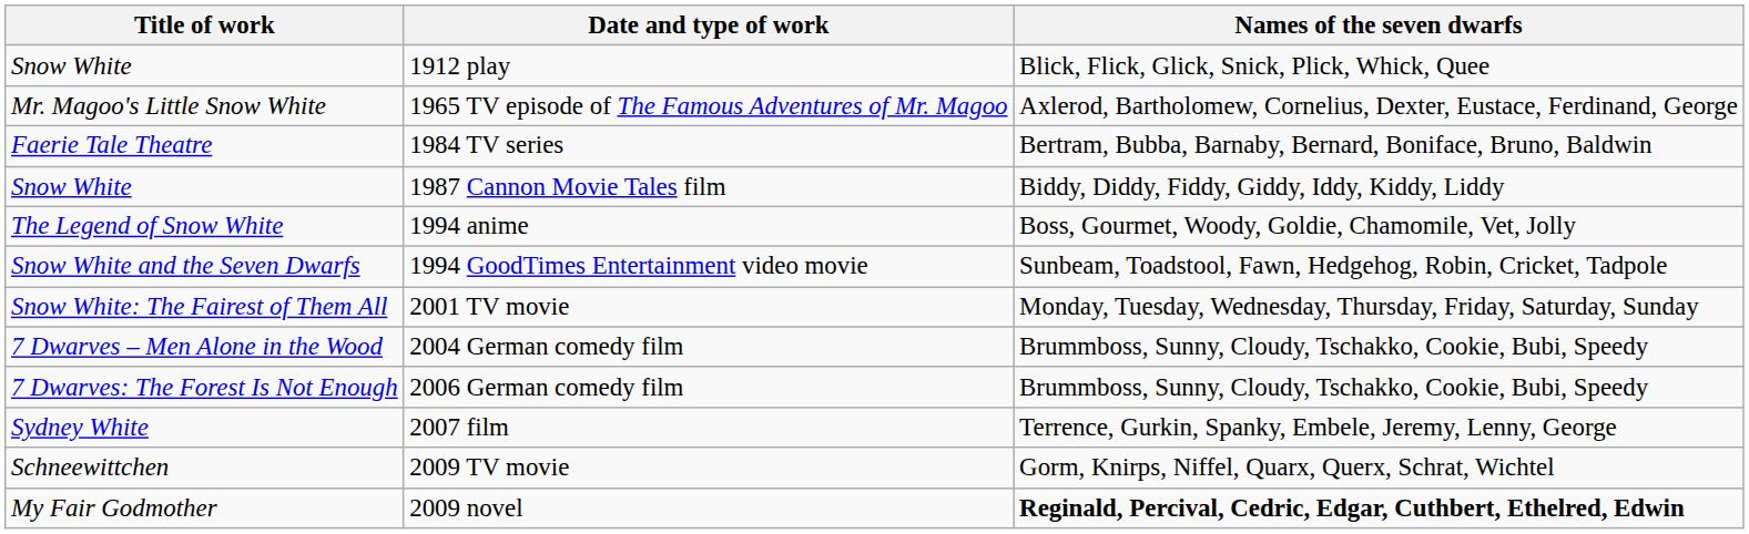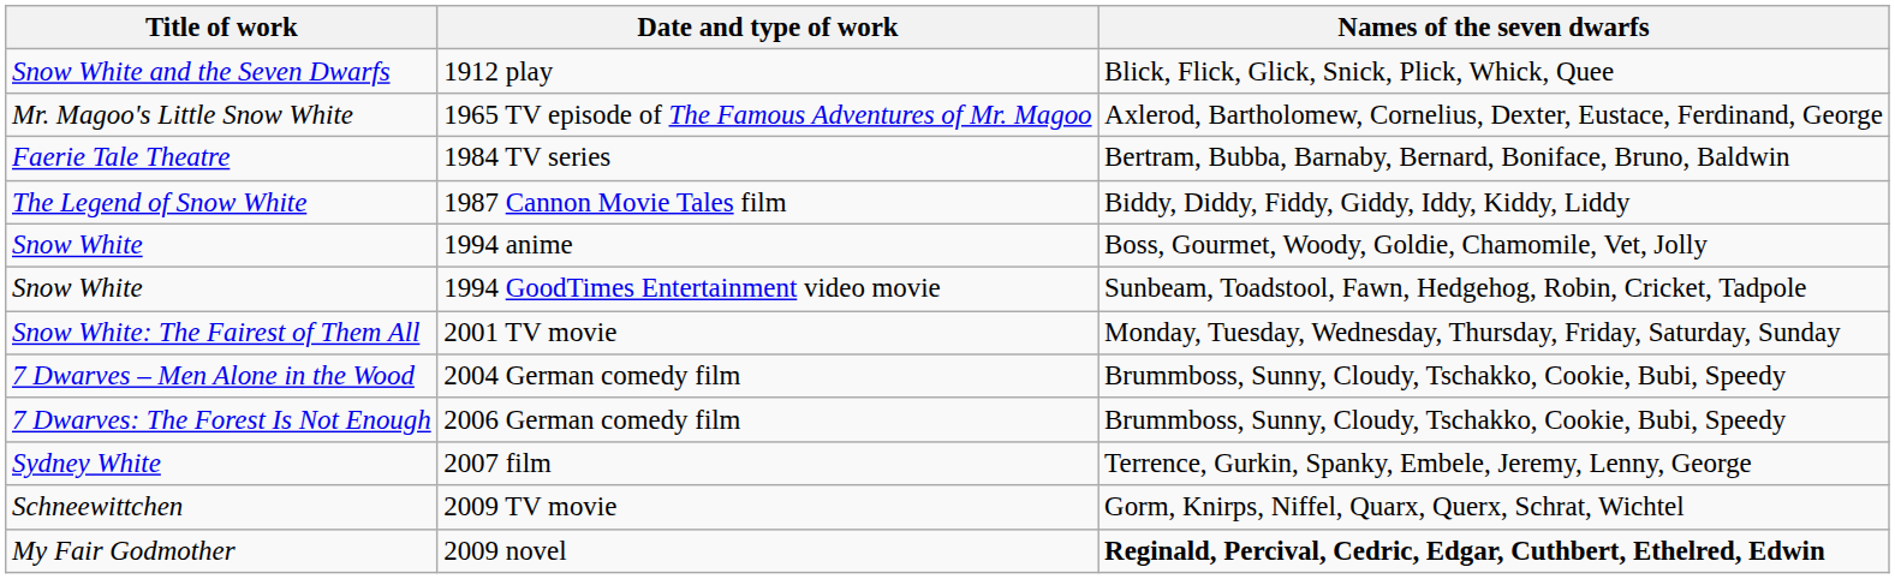 <table class="wikitable">
 <tr>
 <th>Title of work</th>
 <th>Date and type of work</th>
 <th>Names of the seven dwarfs</th>
 </tr>
 <tr>
-<td><em>Snow White</em></td>
+<td><em><a href='#'>Snow White and the Seven Dwarfs</a></em></td>
 <td>1912 play</td>
 <td>Blick, Flick, Glick, Snick, Plick, Whick, Quee</td>
 </tr>
 <tr>
 <td><em>Mr. Magoo's Little Snow White</em></td>
 <td>1965 TV episode of <em><a href='#'>The Famous Adventures of Mr. Magoo</a></em></td>
 <td>Axlerod, Bartholomew, Cornelius, Dexter, Eustace, Ferdinand, George</td>
 </tr>
 <tr>
 <td><em><a href='#'>Faerie Tale Theatre</a></em></td>
 <td>1984 TV series</td>
 <td>Bertram, Bubba, Barnaby, Bernard, Boniface, Bruno, Baldwin</td>
 </tr>
 <tr>
-<td><em><a href='#'>Snow White</a></em></td>
+<td><em><a href='#'>The Legend of Snow White</a></em></td>
 <td>1987 <a href='#'>Cannon Movie Tales</a> film</td>
 <td>Biddy, Diddy, Fiddy, Giddy, Iddy, Kiddy, Liddy</td>
 </tr>
 <tr>
-<td><em><a href='#'>The Legend of Snow White</a></em></td>
+<td><em><a href='#'>Snow White</a></em></td>
 <td>1994 anime</td>
 <td>Boss, Gourmet, Woody, Goldie, Chamomile, Vet, Jolly</td>
 </tr>
 <tr>
-<td><em><a href='#'>Snow White and the Seven Dwarfs</a></em></td>
+<td><em>Snow White</em></td>
 <td>1994 <a href='#'>GoodTimes Entertainment</a> video movie</td>
 <td>Sunbeam, Toadstool, Fawn, Hedgehog, Robin, Cricket, Tadpole</td>
 </tr>
 <tr>
 <td><em><a href='#'>Snow White: The Fairest of Them All</a></em></td>
 <td>2001 TV movie</td>
 <td>Monday, Tuesday, Wednesday, Thursday, Friday, Saturday, Sunday</td>
 </tr>
 <tr>
 <td><em><a href='#'>7 Dwarves – Men Alone in the Wood</a></em></td>
 <td>2004 German comedy film</td>
 <td>Brummboss, Sunny, Cloudy, Tschakko, Cookie, Bubi,  Speedy</td>
 </tr>
 <tr>
 <td><em><a href='#'>7 Dwarves: The Forest Is Not Enough</a></em></td>
 <td>2006 German comedy film</td>
 <td>Brummboss, Sunny, Cloudy, Tschakko, Cookie, Bubi,  Speedy</td>
 </tr>
 <tr>
 <td><em><a href='#'>Sydney White</a></em></td>
 <td>2007 film</td>
 <td>Terrence, Gurkin, Spanky, Embele, Jeremy, Lenny, George</td>
 </tr>
 <tr>
 <td><em>Schneewittchen</em></td>
 <td>2009 TV movie</td>
 <td>Gorm, Knirps, Niffel, Quarx, Querx, Schrat, Wichtel</td>
 </tr>
 <tr>
 <td><em>My Fair Godmother</em></td>
 <td>2009 novel</td>
 <td><strong>Reginald, Percival, Cedric, Edgar, Cuthbert, Ethelred, Edwin</strong></td>
 </tr>
 </table>
